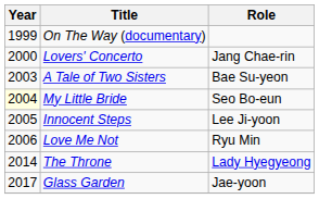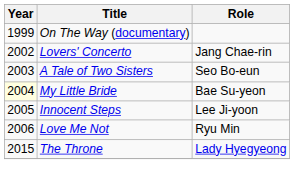 <table class="wikitable sortable">
 <tr>
 <th>Year</th>
 <th>Title</th>
 <th>Role</th>
 </tr>
 <tr>
 <td rowspan="1">1999</td>
 <td><em>On The Way</em> (<a href='#'>documentary</a>)</td>
 <td></td>
 </tr>
 <tr>
-<td rowspan="1">2000</td>
+<td rowspan="1">2002</td>
 <td><em><a href='#'>Lovers' Concerto</a></em></td>
 <td>Jang Chae-rin</td>
 </tr>
 <tr>
 <td rowspan="1">2003</td>
 <td><em><a href='#'>A Tale of Two Sisters</a></em></td>
-<td>Bae Su-yeon</td>
+<td>Seo Bo-eun</td>
 </tr>
 <tr>
 <td rowspan="1" style="background: lightyellow;">2004</td>
 <td><em><a href='#'>My Little Bride</a></em></td>
-<td>Seo Bo-eun</td>
+<td>Bae Su-yeon</td>
 </tr>
 <tr>
 <td rowspan="1">2005</td>
 <td><em><a href='#'>Innocent Steps</a></em></td>
 <td>Lee Ji-yoon</td>
 </tr>
 <tr>
 <td rowspan="1">2006</td>
 <td><em><a href='#'>Love Me Not</a></em></td>
 <td>Ryu Min</td>
 </tr>
 <tr>
-<td rowspan="1">2014</td>
+<td rowspan="1">2015</td>
 <td><em><a href='#'>The Throne</a></em></td>
 <td><a href='#'>Lady Hyegyeong</a></td>
 </tr>
 <tr>
-<td>2017</td>
-<td><em><a href='#'>Glass Garden</a></em></td>
-<td>Jae-yoon</td>
-</tr>
-<tr>
 </tr>
 </table>
